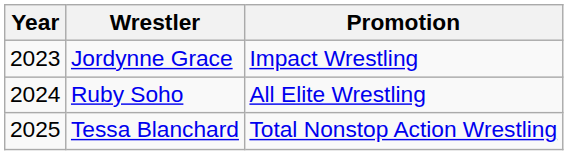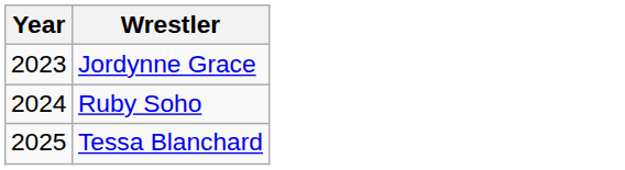 <table class="wikitable">
 <tr>
 <th>Year</th>
 <th>Wrestler</th>
-<th>Promotion</th>
 </tr>
 <tr>
 <td>2023</td>
 <td><a href='#'>Jordynne Grace</a></td>
-<td><a href='#'>Impact Wrestling</a></td>
 </tr>
 <tr>
 <td>2024</td>
 <td><a href='#'>Ruby Soho</a></td>
-<td><a href='#'>All Elite Wrestling</a></td>
 </tr>
 <tr>
 <td>2025</td>
 <td><a href='#'>Tessa Blanchard</a></td>
-<td><a href='#'>Total Nonstop Action Wrestling</a></td>
 </tr>
 </table>
